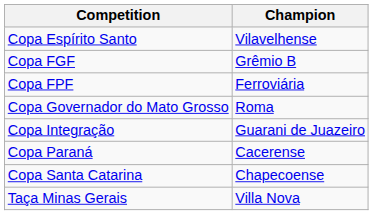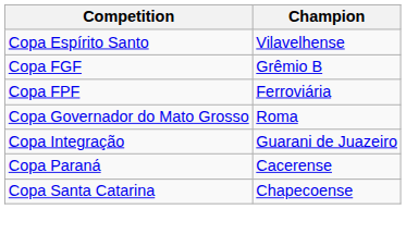 <table class="wikitable">
 <tr>
 <th>Competition</th>
 <th>Champion</th>
 </tr>
 <tr>
 <td><a href='#'>Copa Espírito Santo</a></td>
 <td><a href='#'>Vilavelhense</a></td>
 </tr>
 <tr>
 <td><a href='#'>Copa FGF</a></td>
 <td><a href='#'>Grêmio B</a></td>
 </tr>
 <tr>
 <td><a href='#'>Copa FPF</a></td>
 <td><a href='#'>Ferroviária</a></td>
 </tr>
 <tr>
 <td><a href='#'>Copa Governador do Mato Grosso</a></td>
 <td><a href='#'>Roma</a></td>
 </tr>
 <tr>
 <td><a href='#'>Copa Integração</a></td>
 <td><a href='#'>Guarani de Juazeiro</a></td>
 </tr>
 <tr>
 <td><a href='#'>Copa Paraná</a></td>
 <td><a href='#'>Cacerense</a></td>
 </tr>
 <tr>
 <td><a href='#'>Copa Santa Catarina</a></td>
 <td><a href='#'>Chapecoense</a></td>
 </tr>
-<tr>
-<td><a href='#'>Taça Minas Gerais</a></td>
-<td><a href='#'>Villa Nova</a></td>
-</tr>
 </table>
